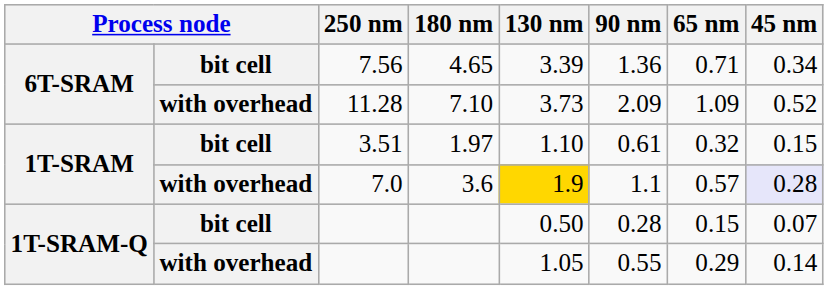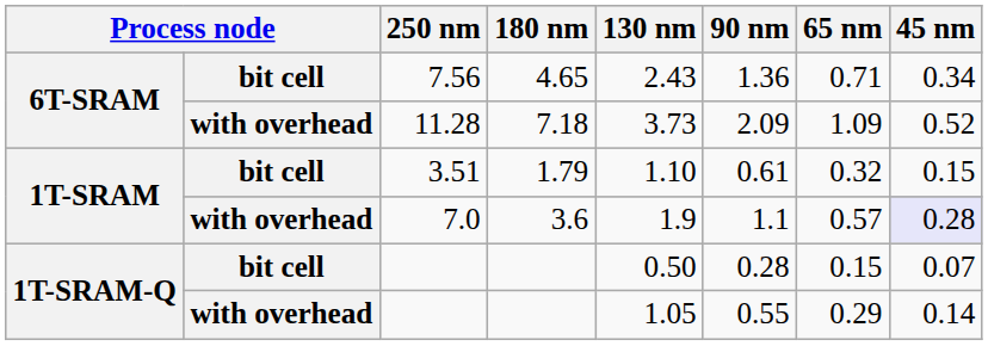 <table class="wikitable" style="text-align:right;">
 <tr>
 <th colspan=2><a href='#'>Process node</a></th>
 <th>250 nm</th>
 <th>180 nm</th>
 <th>130 nm</th>
 <th>90 nm</th>
 <th>65 nm</th>
 <th>45 nm</th>
 </tr>
 <tr>
 <th rowspan=2>6T-SRAM</th>
 <th>bit cell</th>
 <td>7.56</td>
 <td>4.65</td>
-<td>3.39</td>
+<td>2.43</td>
 <td>1.36</td>
 <td>0.71</td>
 <td>0.34</td>
 </tr>
 <tr>
 <th>with overhead</th>
 <td>11.28</td>
-<td>7.10</td>
+<td>7.18</td>
 <td>3.73</td>
 <td>2.09</td>
 <td>1.09</td>
 <td>0.52</td>
 </tr>
 <tr>
 <th rowspan=2>1T-SRAM</th>
 <th>bit cell</th>
 <td>3.51</td>
-<td>1.97</td>
+<td>1.79</td>
 <td>1.10</td>
 <td>0.61</td>
 <td>0.32</td>
 <td>0.15</td>
 </tr>
 <tr>
 <th>with overhead</th>
 <td>7.0</td>
 <td>3.6</td>
-<td style="background: gold;">1.9</td>
+<td>1.9</td>
 <td>1.1</td>
 <td>0.57</td>
 <td style="background: lavender;">0.28</td>
 </tr>
 <tr>
 <th rowspan=2>1T-SRAM-Q</th>
 <th>bit cell</th>
 <td></td>
 <td></td>
 <td>0.50</td>
 <td>0.28</td>
 <td>0.15</td>
 <td>0.07</td>
 </tr>
 <tr>
 <th>with overhead</th>
 <td></td>
 <td></td>
 <td>1.05</td>
 <td>0.55</td>
 <td>0.29</td>
 <td>0.14</td>
 </tr>
 </table>
